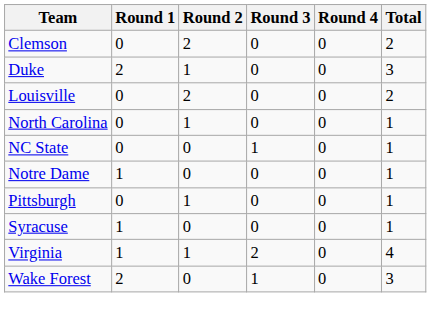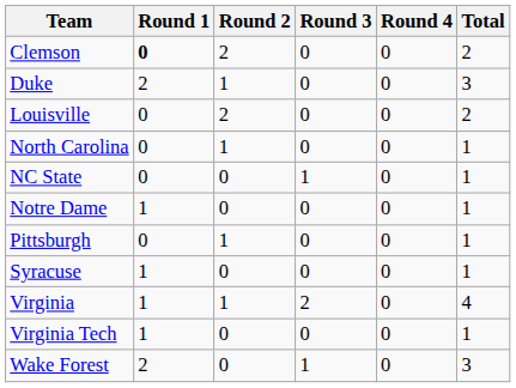 <table class="wikitable sortable">
 <tr>
 <th>Team</th>
 <th>Round 1</th>
 <th>Round 2</th>
 <th>Round 3</th>
 <th>Round 4</th>
 <th>Total</th>
 </tr>
 <tr>
 <td><a href='#'>Clemson</a></td>
-<td>0</td>
+<td><strong>0</strong></td>
 <td>2</td>
 <td>0</td>
 <td>0</td>
 <td>2</td>
 </tr>
 <tr>
 <td><a href='#'>Duke</a></td>
 <td>2</td>
 <td>1</td>
 <td>0</td>
 <td>0</td>
 <td>3</td>
 </tr>
 <tr>
 <td><a href='#'>Louisville</a></td>
 <td>0</td>
 <td>2</td>
 <td>0</td>
 <td>0</td>
 <td>2</td>
 </tr>
 <tr>
 <td><a href='#'>North Carolina</a></td>
 <td>0</td>
 <td>1</td>
 <td>0</td>
 <td>0</td>
 <td>1</td>
 </tr>
 <tr>
 <td><a href='#'>NC State</a></td>
 <td>0</td>
 <td>0</td>
 <td>1</td>
 <td>0</td>
 <td>1</td>
 </tr>
 <tr>
 <td><a href='#'>Notre Dame</a></td>
 <td>1</td>
 <td>0</td>
 <td>0</td>
 <td>0</td>
 <td>1</td>
 </tr>
 <tr>
 <td><a href='#'>Pittsburgh</a></td>
 <td>0</td>
 <td>1</td>
 <td>0</td>
 <td>0</td>
 <td>1</td>
 </tr>
 <tr>
 <td><a href='#'>Syracuse</a></td>
 <td>1</td>
 <td>0</td>
 <td>0</td>
 <td>0</td>
 <td>1</td>
 </tr>
 <tr>
 <td><a href='#'>Virginia</a></td>
 <td>1</td>
 <td>1</td>
 <td>2</td>
 <td>0</td>
 <td>4</td>
 </tr>
 <tr>
+<td><a href='#'>Virginia Tech</a></td>
+<td>1</td>
+<td>0</td>
+<td>0</td>
+<td>0</td>
+<td>1</td>
+</tr>
+<tr>
 <td><a href='#'>Wake Forest</a></td>
 <td>2</td>
 <td>0</td>
 <td>1</td>
 <td>0</td>
 <td>3</td>
 </tr>
 </table>
